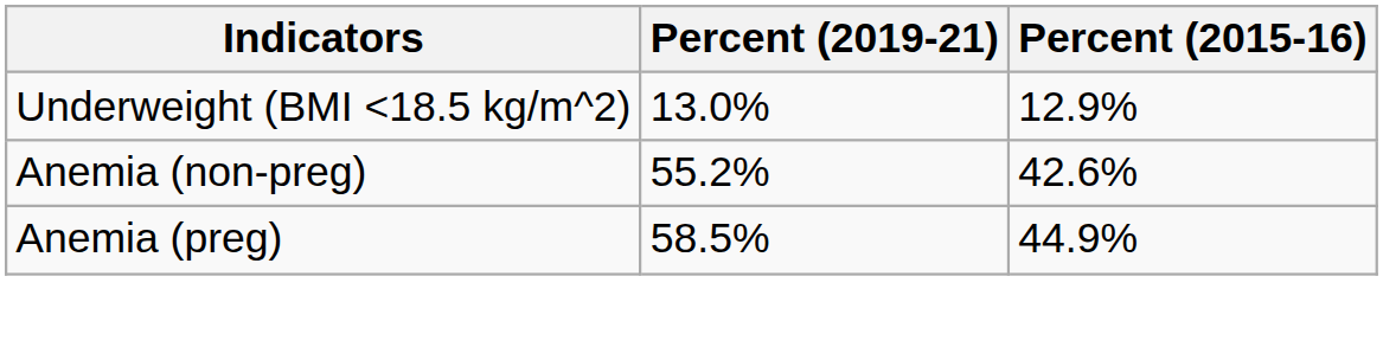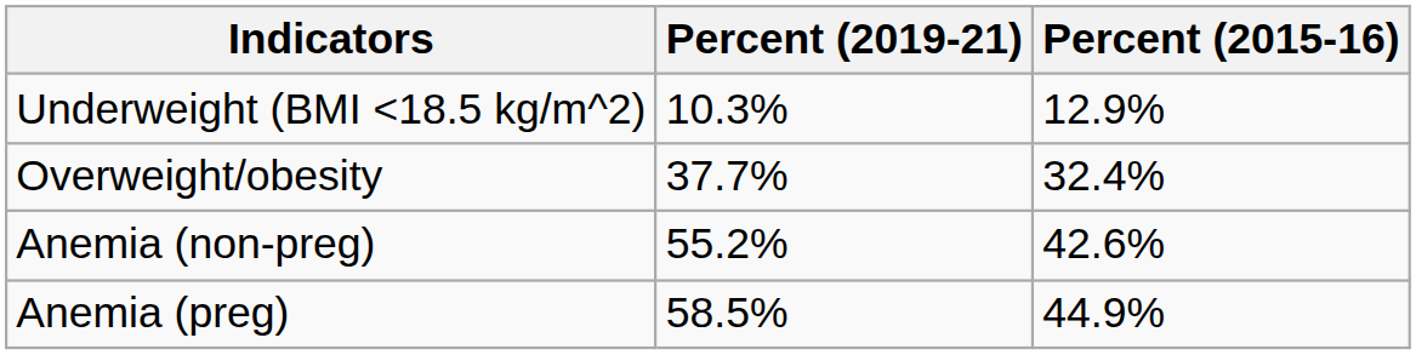 <table class="wikitable sortable">
 <tr>
 <th>Indicators</th>
 <th>Percent (2019-21)</th>
 <th>Percent (2015-16)</th>
 </tr>
 <tr>
 <td>Underweight (BMI <18.5 kg/m^2)</td>
-<td>13.0%</td>
+<td>10.3%</td>
 <td>12.9%</td>
+</tr>
+<tr>
+<td>Overweight/obesity</td>
+<td>37.7%</td>
+<td>32.4%</td>
 </tr>
 <tr>
 <td>Anemia (non-preg)</td>
 <td>55.2%</td>
 <td>42.6%</td>
 </tr>
 <tr>
 <td>Anemia (preg)</td>
 <td>58.5%</td>
 <td>44.9%</td>
 </tr>
 </table>
